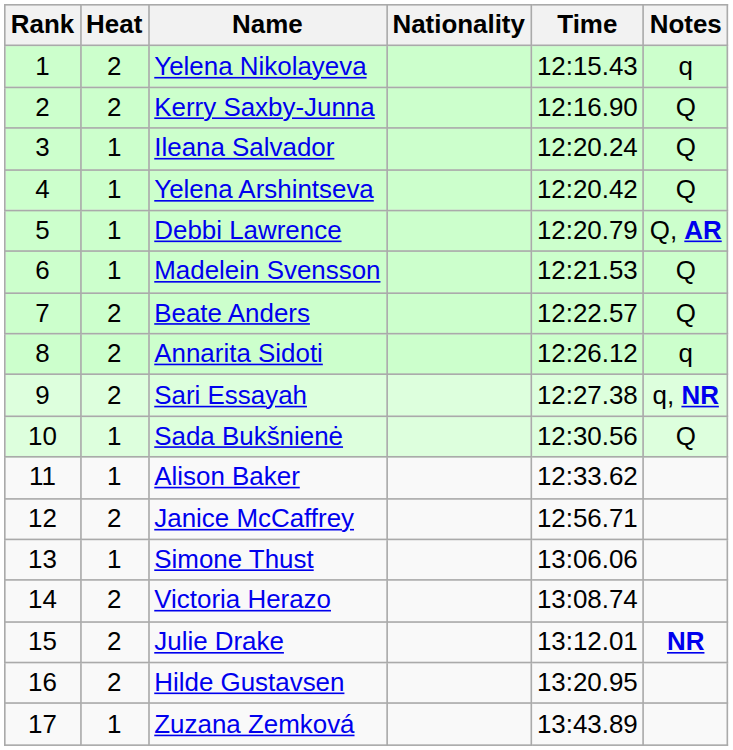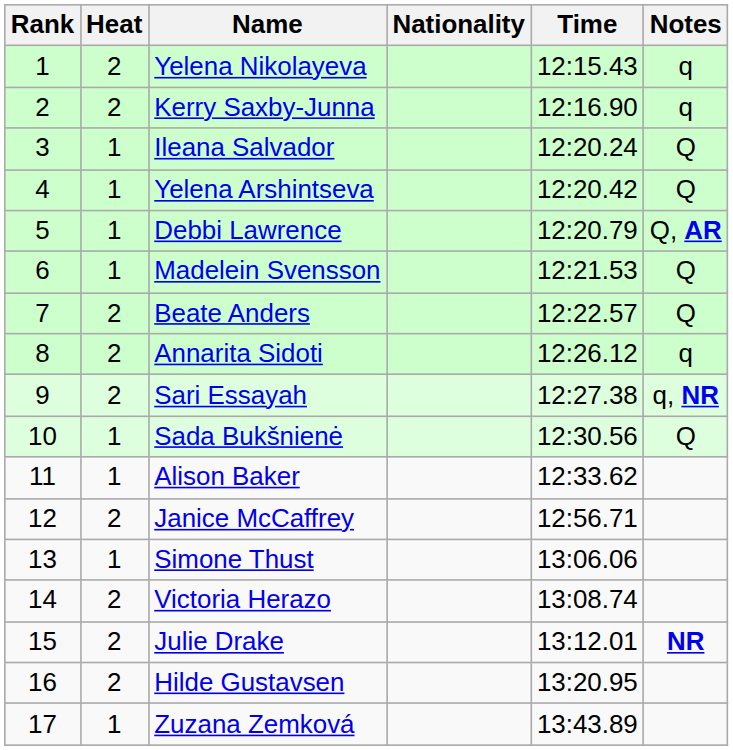 <table class="wikitable sortable" style="text-align:center">
 <tr>
 <th>Rank</th>
 <th>Heat</th>
 <th>Name</th>
 <th>Nationality</th>
 <th>Time</th>
 <th>Notes</th>
 </tr>
 <tr bgcolor=ccffcc>
 <td>1</td>
 <td>2</td>
 <td align="left"><a href='#'>Yelena Nikolayeva</a></td>
 <td align=left></td>
 <td>12:15.43</td>
 <td>q</td>
 </tr>
 <tr bgcolor=ccffcc>
 <td>2</td>
 <td>2</td>
 <td align="left"><a href='#'>Kerry Saxby-Junna</a></td>
 <td align=left></td>
 <td>12:16.90</td>
-<td>Q</td>
+<td>q</td>
 </tr>
 <tr bgcolor=ccffcc>
 <td>3</td>
 <td>1</td>
 <td align="left"><a href='#'>Ileana Salvador</a></td>
 <td align=left></td>
 <td>12:20.24</td>
 <td>Q</td>
 </tr>
 <tr bgcolor=ccffcc>
 <td>4</td>
 <td>1</td>
 <td align="left"><a href='#'>Yelena Arshintseva</a></td>
 <td align=left></td>
 <td>12:20.42</td>
 <td>Q</td>
 </tr>
 <tr bgcolor=ccffcc>
 <td>5</td>
 <td>1</td>
 <td align="left"><a href='#'>Debbi Lawrence</a></td>
 <td align=left></td>
 <td>12:20.79</td>
 <td>Q, <strong><a href='#'>AR</a></strong></td>
 </tr>
 <tr bgcolor=ccffcc>
 <td>6</td>
 <td>1</td>
 <td align="left"><a href='#'>Madelein Svensson</a></td>
 <td align=left></td>
 <td>12:21.53</td>
 <td>Q</td>
 </tr>
 <tr bgcolor=ccffcc>
 <td>7</td>
 <td>2</td>
 <td align="left"><a href='#'>Beate Anders</a></td>
 <td align=left></td>
 <td>12:22.57</td>
 <td>Q</td>
 </tr>
 <tr bgcolor=ccffcc>
 <td>8</td>
 <td>2</td>
 <td align="left"><a href='#'>Annarita Sidoti</a></td>
 <td align=left></td>
 <td>12:26.12</td>
 <td>q</td>
 </tr>
 <tr bgcolor=ddffdd>
 <td>9</td>
 <td>2</td>
 <td align="left"><a href='#'>Sari Essayah</a></td>
 <td align=left></td>
 <td>12:27.38</td>
 <td>q, <strong><a href='#'>NR</a></strong></td>
 </tr>
 <tr bgcolor=ddffdd>
 <td>10</td>
 <td>1</td>
 <td align="left"><a href='#'>Sada Bukšnienė</a></td>
 <td align=left></td>
 <td>12:30.56</td>
 <td>Q</td>
 </tr>
 <tr>
 <td>11</td>
 <td>1</td>
 <td align="left"><a href='#'>Alison Baker</a></td>
 <td align=left></td>
 <td>12:33.62</td>
 <td></td>
 </tr>
 <tr>
 <td>12</td>
 <td>2</td>
 <td align="left"><a href='#'>Janice McCaffrey</a></td>
 <td align=left></td>
 <td>12:56.71</td>
 <td></td>
 </tr>
 <tr>
 <td>13</td>
 <td>1</td>
 <td align="left"><a href='#'>Simone Thust</a></td>
 <td align=left></td>
 <td>13:06.06</td>
 <td></td>
 </tr>
 <tr>
 <td>14</td>
 <td>2</td>
 <td align="left"><a href='#'>Victoria Herazo</a></td>
 <td align=left></td>
 <td>13:08.74</td>
 <td></td>
 </tr>
 <tr>
 <td>15</td>
 <td>2</td>
 <td align="left"><a href='#'>Julie Drake</a></td>
 <td align=left></td>
 <td>13:12.01</td>
 <td><strong><a href='#'>NR</a></strong></td>
 </tr>
 <tr>
 <td>16</td>
 <td>2</td>
 <td align="left"><a href='#'>Hilde Gustavsen</a></td>
 <td align=left></td>
 <td>13:20.95</td>
 <td></td>
 </tr>
 <tr>
 <td>17</td>
 <td>1</td>
 <td align="left"><a href='#'>Zuzana Zemková</a></td>
 <td align=left></td>
 <td>13:43.89</td>
 <td></td>
 </tr>
 </table>
